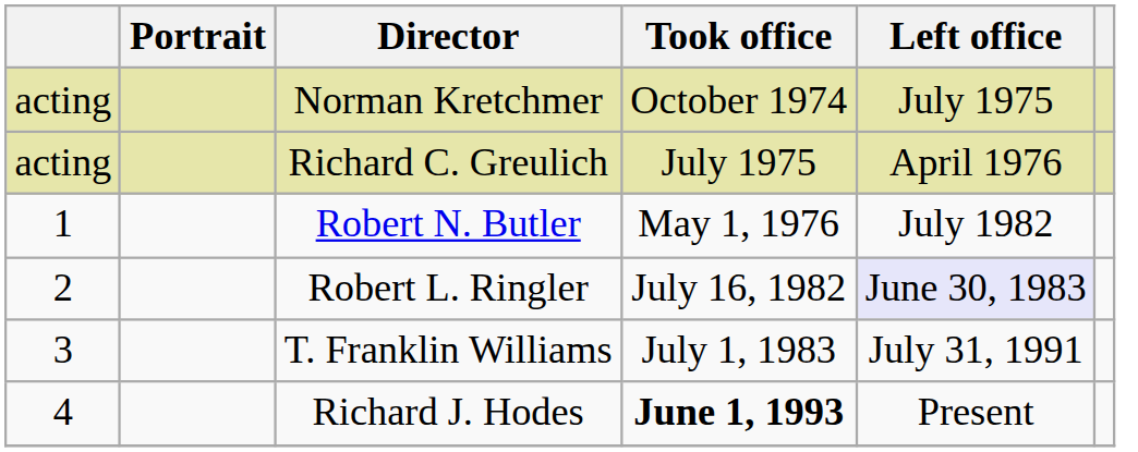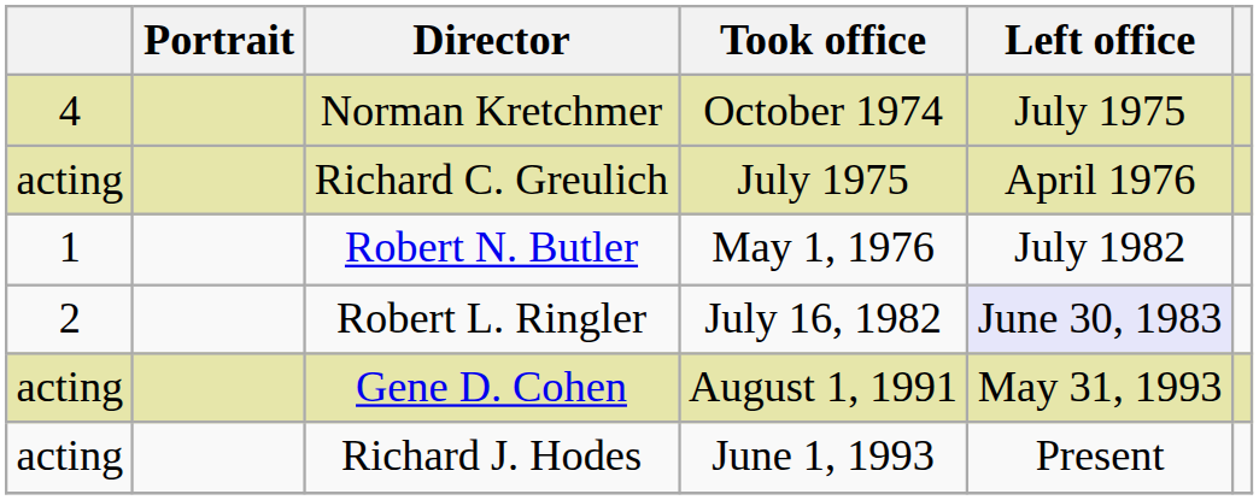 <table class=wikitable style="text-align:center">
 <tr>
 <th></th>
 <th>Portrait</th>
 <th>Director</th>
 <th>Took office</th>
 <th>Left office</th>
 <th></th>
 </tr>
 <tr bgcolor="#e6e6aa">
-<td>acting</td>
+<td>4</td>
 <td></td>
 <td>Norman Kretchmer</td>
 <td>October 1974</td>
 <td>July 1975</td>
 <td></td>
 </tr>
 <tr bgcolor="#e6e6aa">
 <td>acting</td>
 <td></td>
 <td>Richard C. Greulich</td>
 <td>July 1975</td>
 <td>April 1976</td>
 <td></td>
 </tr>
 <tr>
 <td>1</td>
 <td></td>
 <td><a href='#'>Robert N. Butler</a></td>
 <td>May 1, 1976</td>
 <td>July 1982</td>
 <td></td>
 </tr>
 <tr>
 <td>2</td>
 <td></td>
 <td>Robert L. Ringler</td>
 <td>July 16, 1982</td>
 <td style="background: lavender;">June 30, 1983</td>
 <td></td>
 </tr>
-<tr>
-<td>3</td>
+<tr bgcolor="#e6e6aa">
+<td>acting</td>
 <td></td>
-<td>T. Franklin Williams</td>
-<td>July 1, 1983</td>
-<td>July 31, 1991</td>
+<td><a href='#'>Gene D. Cohen</a></td>
+<td>August 1, 1991</td>
+<td>May 31, 1993</td>
 <td></td>
 </tr>
 <tr>
-<td>4</td>
+<td>acting</td>
 <td></td>
 <td>Richard J. Hodes</td>
-<td><strong>June 1, 1993</strong></td>
+<td>June 1, 1993</td>
 <td>Present</td>
 <td></td>
 </tr>
 <tr>
 </tr>
 </table>
